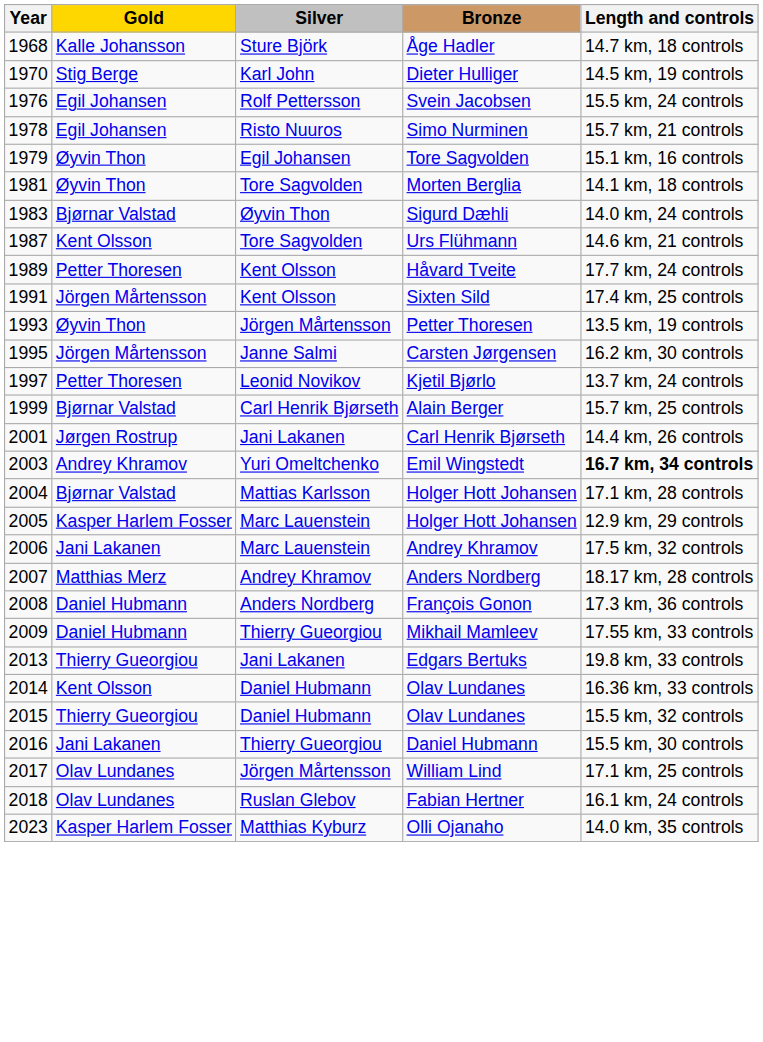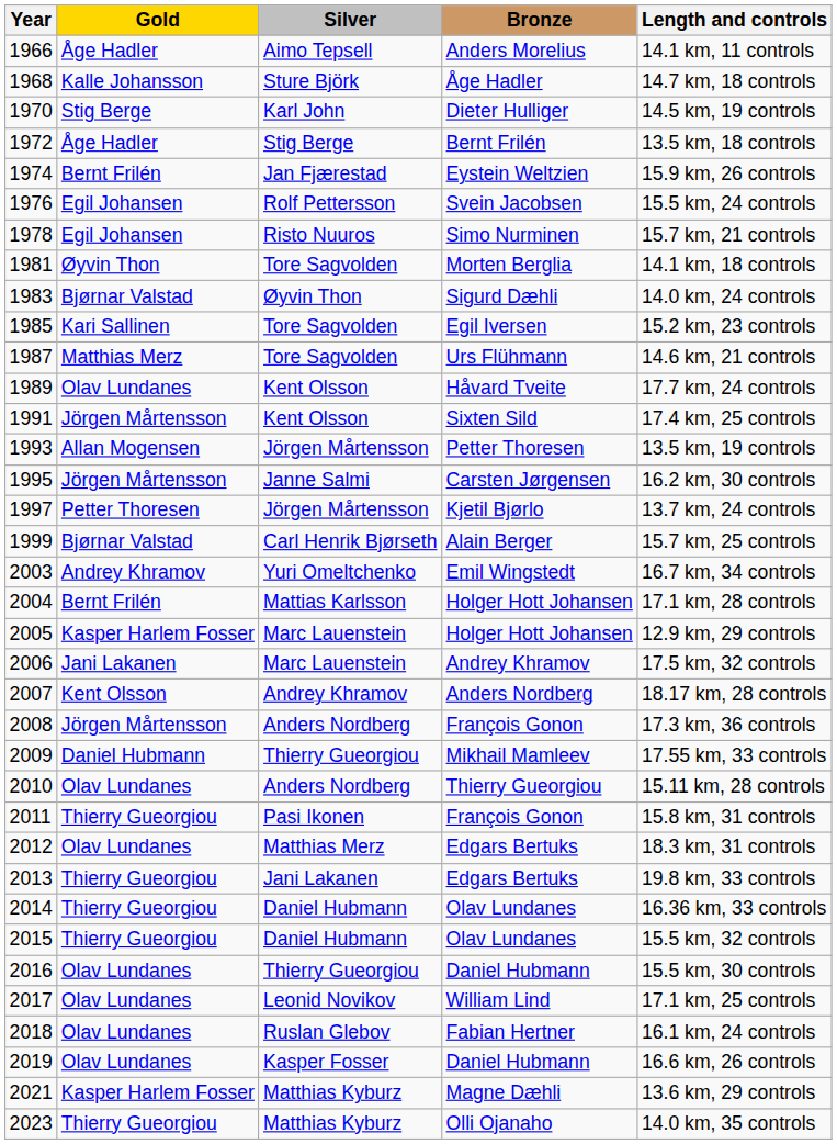 <table class="wikitable">
 <tr>
 <th>Year</th>
 <th style=background-color:gold>Gold</th>
 <th style=background-color:silver>Silver</th>
 <th style=background-color:#c96>Bronze</th>
 <th>Length and controls</th>
+</tr>
+<tr>
+<td>1966</td>
+<td> <a href='#'>Åge Hadler</a></td>
+<td> <a href='#'>Aimo Tepsell</a></td>
+<td> <a href='#'>Anders Morelius</a></td>
+<td>14.1 km, 11 controls</td>
 </tr>
 <tr>
 <td>1968</td>
 <td> <a href='#'>Kalle Johansson</a></td>
 <td> <a href='#'>Sture Björk</a></td>
 <td> <a href='#'>Åge Hadler</a></td>
 <td>14.7 km, 18 controls</td>
 </tr>
 <tr>
 <td>1970</td>
 <td> <a href='#'>Stig Berge</a></td>
 <td> <a href='#'>Karl John</a></td>
 <td> <a href='#'>Dieter Hulliger</a></td>
 <td>14.5 km, 19 controls</td>
 </tr>
 <tr>
+<td>1972</td>
+<td> <a href='#'>Åge Hadler</a></td>
+<td> <a href='#'>Stig Berge</a></td>
+<td> <a href='#'>Bernt Frilén</a></td>
+<td>13.5 km, 18 controls</td>
+</tr>
+<tr>
+<td>1974</td>
+<td> <a href='#'>Bernt Frilén</a></td>
+<td> <a href='#'>Jan Fjærestad</a></td>
+<td> <a href='#'>Eystein Weltzien</a></td>
+<td>15.9 km, 26 controls</td>
+</tr>
+<tr>
 <td>1976</td>
 <td> <a href='#'>Egil Johansen</a></td>
 <td> <a href='#'>Rolf Pettersson</a></td>
 <td> <a href='#'>Svein Jacobsen</a></td>
 <td>15.5 km, 24 controls</td>
 </tr>
 <tr>
 <td>1978</td>
 <td> <a href='#'>Egil Johansen</a></td>
 <td> <a href='#'>Risto Nuuros</a></td>
 <td> <a href='#'>Simo Nurminen</a></td>
 <td>15.7 km, 21 controls</td>
-</tr>
-<tr>
-<td>1979</td>
-<td> <a href='#'>Øyvin Thon</a></td>
-<td> <a href='#'>Egil Johansen</a></td>
-<td> <a href='#'>Tore Sagvolden</a></td>
-<td>15.1 km, 16 controls</td>
 </tr>
 <tr>
 <td>1981</td>
 <td> <a href='#'>Øyvin Thon</a></td>
 <td> <a href='#'>Tore Sagvolden</a></td>
 <td> <a href='#'>Morten Berglia</a></td>
 <td>14.1 km, 18 controls</td>
 </tr>
 <tr>
 <td>1983</td>
 <td> <a href='#'>Bjørnar Valstad</a></td>
 <td> <a href='#'>Øyvin Thon</a></td>
 <td> <a href='#'>Sigurd Dæhli</a></td>
 <td>14.0 km, 24 controls</td>
 </tr>
 <tr>
+<td>1985</td>
+<td> <a href='#'>Kari Sallinen</a></td>
+<td> <a href='#'>Tore Sagvolden</a></td>
+<td> <a href='#'>Egil Iversen</a></td>
+<td>15.2 km, 23 controls</td>
+</tr>
+<tr>
 <td>1987</td>
-<td> <a href='#'>Kent Olsson</a></td>
+<td> <a href='#'>Matthias Merz</a></td>
 <td> <a href='#'>Tore Sagvolden</a></td>
 <td> <a href='#'>Urs Flühmann</a></td>
 <td>14.6 km, 21 controls</td>
 </tr>
 <tr>
 <td>1989</td>
-<td> <a href='#'>Petter Thoresen</a></td>
+<td> <a href='#'>Olav Lundanes</a></td>
 <td> <a href='#'>Kent Olsson</a></td>
 <td> <a href='#'>Håvard Tveite</a></td>
 <td>17.7 km, 24 controls</td>
 </tr>
 <tr>
 <td>1991</td>
 <td> <a href='#'>Jörgen Mårtensson</a></td>
 <td> <a href='#'>Kent Olsson</a></td>
 <td> <a href='#'>Sixten Sild</a></td>
 <td>17.4 km, 25 controls</td>
 </tr>
 <tr>
 <td>1993</td>
-<td> <a href='#'>Øyvin Thon</a></td>
+<td> <a href='#'>Allan Mogensen</a></td>
 <td> <a href='#'>Jörgen Mårtensson</a></td>
 <td> <a href='#'>Petter Thoresen</a></td>
 <td>13.5 km, 19 controls</td>
 </tr>
 <tr>
 <td>1995</td>
 <td> <a href='#'>Jörgen Mårtensson</a></td>
 <td> <a href='#'>Janne Salmi</a></td>
 <td> <a href='#'>Carsten Jørgensen</a></td>
 <td>16.2 km, 30 controls</td>
 </tr>
 <tr>
 <td>1997</td>
 <td> <a href='#'>Petter Thoresen</a></td>
-<td> <a href='#'>Leonid Novikov</a></td>
+<td> <a href='#'>Jörgen Mårtensson</a></td>
 <td> <a href='#'>Kjetil Bjørlo</a></td>
 <td>13.7 km, 24 controls</td>
 </tr>
 <tr>
 <td>1999</td>
 <td> <a href='#'>Bjørnar Valstad</a></td>
 <td> <a href='#'>Carl Henrik Bjørseth</a></td>
 <td> <a href='#'>Alain Berger</a></td>
 <td>15.7 km, 25 controls</td>
 </tr>
 <tr>
-<td>2001</td>
-<td> <a href='#'>Jørgen Rostrup</a></td>
-<td> <a href='#'>Jani Lakanen</a></td>
-<td> <a href='#'>Carl Henrik Bjørseth</a></td>
-<td>14.4 km, 26 controls</td>
-</tr>
-<tr>
 <td>2003</td>
 <td> <a href='#'>Andrey Khramov</a></td>
 <td> <a href='#'>Yuri Omeltchenko</a></td>
 <td> <a href='#'>Emil Wingstedt</a></td>
-<td><strong>16.7 km, 34 controls</strong></td>
+<td>16.7 km, 34 controls</td>
 </tr>
 <tr>
 <td>2004</td>
-<td> <a href='#'>Bjørnar Valstad</a></td>
+<td> <a href='#'>Bernt Frilén</a></td>
 <td> <a href='#'>Mattias Karlsson</a></td>
 <td> <a href='#'>Holger Hott Johansen</a></td>
 <td>17.1 km, 28 controls</td>
 </tr>
 <tr>
 <td>2005</td>
 <td> <a href='#'>Kasper Harlem Fosser</a></td>
 <td> <a href='#'>Marc Lauenstein</a></td>
 <td> <a href='#'>Holger Hott Johansen</a></td>
 <td>12.9 km, 29 controls</td>
 </tr>
 <tr>
 <td>2006</td>
 <td> <a href='#'>Jani Lakanen</a></td>
 <td> <a href='#'>Marc Lauenstein</a></td>
 <td> <a href='#'>Andrey Khramov</a></td>
 <td>17.5 km, 32 controls</td>
 </tr>
 <tr>
 <td>2007</td>
-<td> <a href='#'>Matthias Merz</a></td>
+<td> <a href='#'>Kent Olsson</a></td>
 <td> <a href='#'>Andrey Khramov</a></td>
 <td> <a href='#'>Anders Nordberg</a></td>
 <td>18.17 km, 28 controls</td>
 </tr>
 <tr>
 <td>2008</td>
-<td> <a href='#'>Daniel Hubmann</a></td>
+<td> <a href='#'>Jörgen Mårtensson</a></td>
 <td> <a href='#'>Anders Nordberg</a></td>
 <td> <a href='#'>François Gonon</a></td>
 <td>17.3 km, 36 controls</td>
 </tr>
 <tr>
 <td>2009</td>
 <td> <a href='#'>Daniel Hubmann</a></td>
 <td> <a href='#'>Thierry Gueorgiou</a></td>
 <td> <a href='#'>Mikhail Mamleev</a></td>
 <td>17.55 km, 33 controls</td>
 </tr>
 <tr>
+<td>2010</td>
+<td> <a href='#'>Olav Lundanes</a></td>
+<td> <a href='#'>Anders Nordberg</a></td>
+<td> <a href='#'>Thierry Gueorgiou</a></td>
+<td>15.11 km, 28 controls</td>
+</tr>
+<tr>
+<td>2011</td>
+<td> <a href='#'>Thierry Gueorgiou</a></td>
+<td> <a href='#'>Pasi Ikonen</a></td>
+<td> <a href='#'>François Gonon</a></td>
+<td>15.8 km, 31 controls</td>
+</tr>
+<tr>
+<td>2012</td>
+<td> <a href='#'>Olav Lundanes</a></td>
+<td> <a href='#'>Matthias Merz</a></td>
+<td> <a href='#'>Edgars Bertuks</a></td>
+<td>18.3 km, 31 controls</td>
+</tr>
+<tr>
 <td>2013</td>
 <td> <a href='#'>Thierry Gueorgiou</a></td>
 <td> <a href='#'>Jani Lakanen</a></td>
 <td> <a href='#'>Edgars Bertuks</a></td>
 <td>19.8 km, 33 controls</td>
 </tr>
 <tr>
 <td>2014</td>
-<td> <a href='#'>Kent Olsson</a></td>
+<td> <a href='#'>Thierry Gueorgiou</a></td>
 <td> <a href='#'>Daniel Hubmann</a></td>
 <td> <a href='#'>Olav Lundanes</a></td>
 <td>16.36 km, 33 controls</td>
 </tr>
 <tr>
 <td>2015</td>
 <td> <a href='#'>Thierry Gueorgiou</a></td>
 <td> <a href='#'>Daniel Hubmann</a></td>
 <td> <a href='#'>Olav Lundanes</a></td>
 <td>15.5 km, 32 controls</td>
 </tr>
 <tr>
 <td>2016</td>
-<td> <a href='#'>Jani Lakanen</a></td>
+<td> <a href='#'>Olav Lundanes</a></td>
 <td> <a href='#'>Thierry Gueorgiou</a></td>
 <td> <a href='#'>Daniel Hubmann</a></td>
 <td>15.5 km, 30 controls</td>
 </tr>
 <tr>
 <td>2017</td>
 <td> <a href='#'>Olav Lundanes</a></td>
-<td> <a href='#'>Jörgen Mårtensson</a></td>
+<td> <a href='#'>Leonid Novikov</a></td>
 <td> <a href='#'>William Lind</a></td>
 <td>17.1 km, 25 controls</td>
 </tr>
 <tr>
 <td>2018</td>
 <td> <a href='#'>Olav Lundanes</a></td>
 <td> <a href='#'>Ruslan Glebov</a></td>
 <td> <a href='#'>Fabian Hertner</a></td>
 <td>16.1 km, 24 controls</td>
 </tr>
 <tr>
+<td>2019</td>
+<td> <a href='#'>Olav Lundanes</a></td>
+<td> <a href='#'>Kasper Fosser</a></td>
+<td> <a href='#'>Daniel Hubmann</a></td>
+<td>16.6 km, 26 controls</td>
+</tr>
+<tr>
+<td>2021</td>
+<td> <a href='#'>Kasper Harlem Fosser</a></td>
+<td> <a href='#'>Matthias Kyburz</a></td>
+<td> <a href='#'>Magne Dæhli</a></td>
+<td>13.6 km, 29 controls</td>
+</tr>
+<tr>
 <td>2023</td>
-<td> <a href='#'>Kasper Harlem Fosser</a></td>
+<td> <a href='#'>Thierry Gueorgiou</a></td>
 <td> <a href='#'>Matthias Kyburz</a></td>
 <td> <a href='#'>Olli Ojanaho</a></td>
 <td>14.0 km, 35 controls</td>
 </tr>
 </table>
